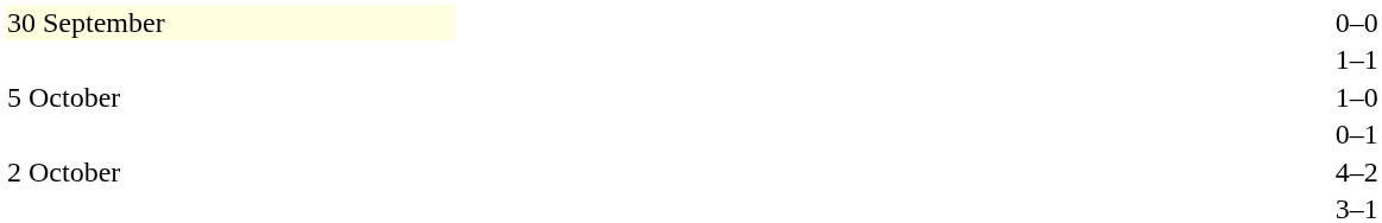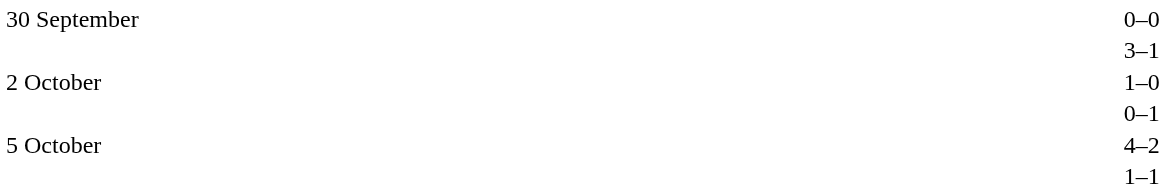 <table cellspacing=1 width=85%>
 <tr>
 <th width=15%></th>
 <th width=25%></th>
 <th width=10%></th>
 <th width=25%></th>
 <th width=25%></th>
 </tr>
 <tr>
-<td style="background: lightyellow;">30 September</td>
+<td>30 September</td>
 <td align=right></td>
 <td align=center>0–0</td>
 <td></td>
 <td></td>
 </tr>
 <tr>
 <td></td>
 <td align=right></td>
-<td align=center>1–1</td>
+<td align=center>3–1</td>
 <td></td>
 <td></td>
 </tr>
 <tr>
-<td>5 October</td>
+<td>2 October</td>
 <td align=right></td>
 <td align=center>1–0</td>
 <td></td>
 <td></td>
 </tr>
 <tr>
 <td></td>
 <td align=right></td>
 <td align=center>0–1</td>
 <td></td>
 <td></td>
 </tr>
 <tr>
-<td>2 October</td>
+<td>5 October</td>
 <td align=right></td>
 <td align=center>4–2</td>
 <td></td>
 <td></td>
 </tr>
 <tr>
 <td></td>
 <td align=right></td>
-<td align=center>3–1</td>
+<td align=center>1–1</td>
 <td></td>
 <td></td>
 </tr>
 </table>
